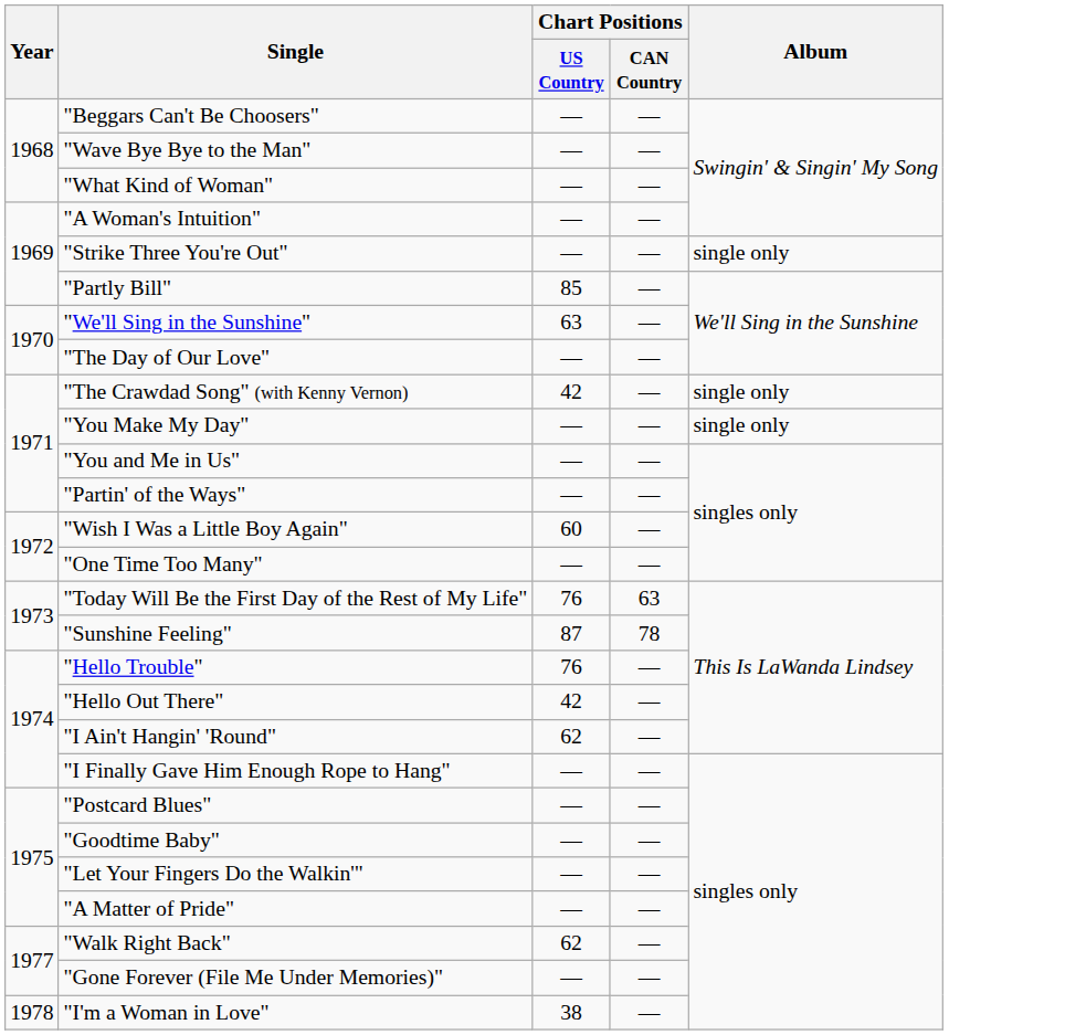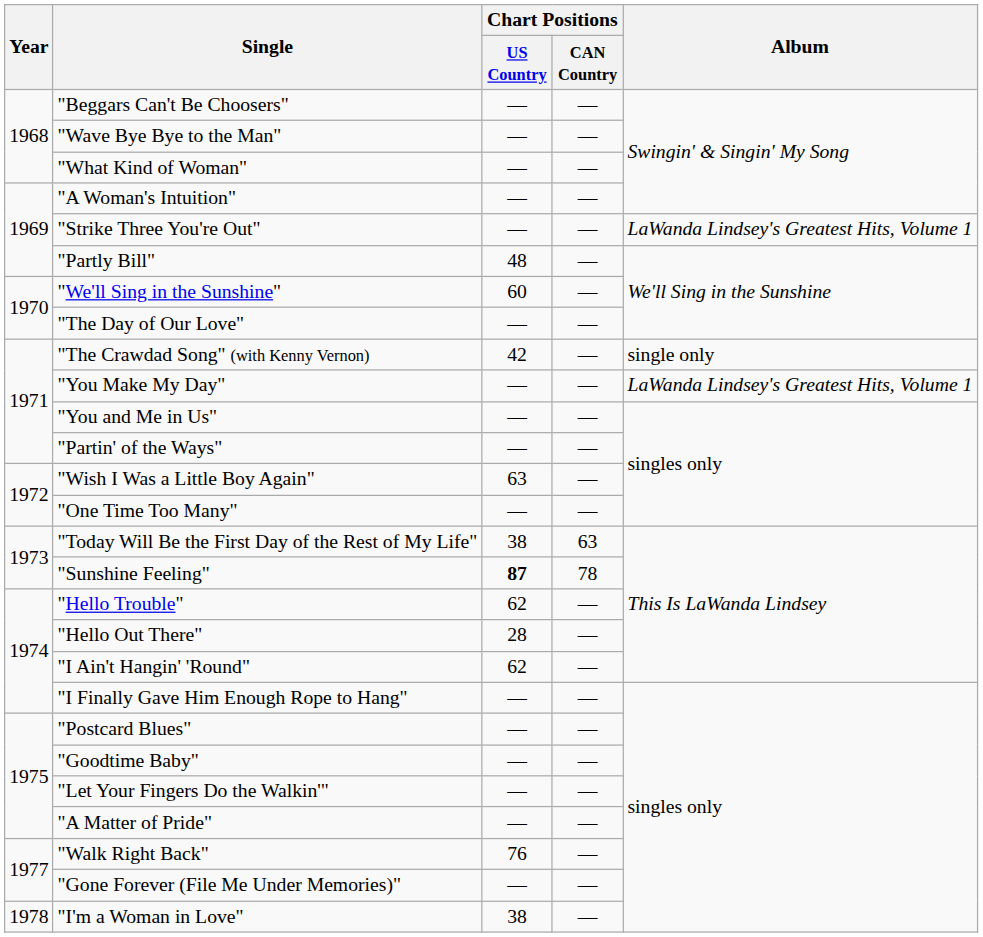 <table class="wikitable">
 <tr>
 <th rowspan="2">Year</th>
 <th rowspan="2">Single</th>
 <th colspan="2">Chart Positions</th>
 <th rowspan="2">Album</th>
 </tr>
 <tr>
 <th width="50"><small><a href='#'>US Country</a></small></th>
 <th width="50"><small>CAN Country</small></th>
 </tr>
 <tr>
 <td rowspan="3">1968</td>
 <td>"Beggars Can't Be Choosers"</td>
 <td align="center">—</td>
 <td align="center">—</td>
 <td rowspan="4"><em>Swingin' & Singin' My Song</em></td>
 </tr>
 <tr>
 <td>"Wave Bye Bye to the Man"</td>
 <td align="center">—</td>
 <td align="center">—</td>
 </tr>
 <tr>
 <td>"What Kind of Woman"</td>
 <td align="center">—</td>
 <td align="center">—</td>
 </tr>
 <tr>
 <td rowspan="3">1969</td>
 <td>"A Woman's Intuition"</td>
 <td align="center">—</td>
 <td align="center">—</td>
 </tr>
 <tr>
 <td>"Strike Three You're Out"</td>
 <td align="center">—</td>
 <td align="center">—</td>
-<td>single only</td>
+<td><em>LaWanda Lindsey's Greatest Hits, Volume 1</em></td>
 </tr>
 <tr>
 <td>"Partly Bill"</td>
-<td align="center">85</td>
+<td align="center">48</td>
 <td align="center">—</td>
 <td rowspan="3"><em>We'll Sing in the Sunshine</em></td>
 </tr>
 <tr>
 <td rowspan="2">1970</td>
 <td>"<a href='#'>We'll Sing in the Sunshine</a>"</td>
-<td align="center">63</td>
+<td align="center">60</td>
 <td align="center">—</td>
 </tr>
 <tr>
 <td>"The Day of Our Love"</td>
 <td align="center">—</td>
 <td align="center">—</td>
 </tr>
 <tr>
 <td rowspan="4">1971</td>
 <td>"The Crawdad Song" <small>(with Kenny Vernon)</small></td>
 <td align="center">42</td>
 <td align="center">—</td>
 <td>single only</td>
 </tr>
 <tr>
 <td>"You Make My Day"</td>
 <td align="center">—</td>
 <td align="center">—</td>
-<td>single only</td>
+<td><em>LaWanda Lindsey's Greatest Hits, Volume 1</em></td>
 </tr>
 <tr>
 <td>"You and Me in Us"</td>
 <td align="center">—</td>
 <td align="center">—</td>
 <td rowspan="4">singles only</td>
 </tr>
 <tr>
 <td>"Partin' of the Ways"</td>
 <td align="center">—</td>
 <td align="center">—</td>
 </tr>
 <tr>
 <td rowspan="2">1972</td>
 <td>"Wish I Was a Little Boy Again"</td>
-<td align="center">60</td>
+<td align="center">63</td>
 <td align="center">—</td>
 </tr>
 <tr>
 <td>"One Time Too Many"</td>
 <td align="center">—</td>
 <td align="center">—</td>
 </tr>
 <tr>
 <td rowspan="2">1973</td>
 <td>"Today Will Be the First Day of the Rest of My Life"</td>
-<td align="center">76</td>
+<td align="center">38</td>
 <td align="center">63</td>
 <td rowspan="5"><em>This Is LaWanda Lindsey</em></td>
 </tr>
 <tr>
 <td>"Sunshine Feeling"</td>
-<td align="center">87</td>
+<td align="center"><strong>87</strong></td>
 <td align="center">78</td>
 </tr>
 <tr>
 <td rowspan="4">1974</td>
 <td>"<a href='#'>Hello Trouble</a>"</td>
-<td align="center">76</td>
+<td align="center">62</td>
 <td align="center">—</td>
 </tr>
 <tr>
 <td>"Hello Out There"</td>
-<td align="center">42</td>
+<td align="center">28</td>
 <td align="center">—</td>
 </tr>
 <tr>
 <td>"I Ain't Hangin' 'Round"</td>
 <td align="center">62</td>
 <td align="center">—</td>
 </tr>
 <tr>
 <td>"I Finally Gave Him Enough Rope to Hang"</td>
 <td align="center">—</td>
 <td align="center">—</td>
 <td rowspan="8">singles only</td>
 </tr>
 <tr>
 <td rowspan="4">1975</td>
 <td>"Postcard Blues"</td>
 <td align="center">—</td>
 <td align="center">—</td>
 </tr>
 <tr>
 <td>"Goodtime Baby"</td>
 <td align="center">—</td>
 <td align="center">—</td>
 </tr>
 <tr>
 <td>"Let Your Fingers Do the Walkin'"</td>
 <td align="center">—</td>
 <td align="center">—</td>
 </tr>
 <tr>
 <td>"A Matter of Pride"</td>
 <td align="center">—</td>
 <td align="center">—</td>
 </tr>
 <tr>
 <td rowspan="2">1977</td>
 <td>"Walk Right Back"</td>
-<td align="center">62</td>
+<td align="center">76</td>
 <td align="center">—</td>
 </tr>
 <tr>
 <td>"Gone Forever (File Me Under Memories)"</td>
 <td align="center">—</td>
 <td align="center">—</td>
 </tr>
 <tr>
 <td>1978</td>
 <td>"I'm a Woman in Love"</td>
 <td align="center">38</td>
 <td align="center">—</td>
 </tr>
 </table>
